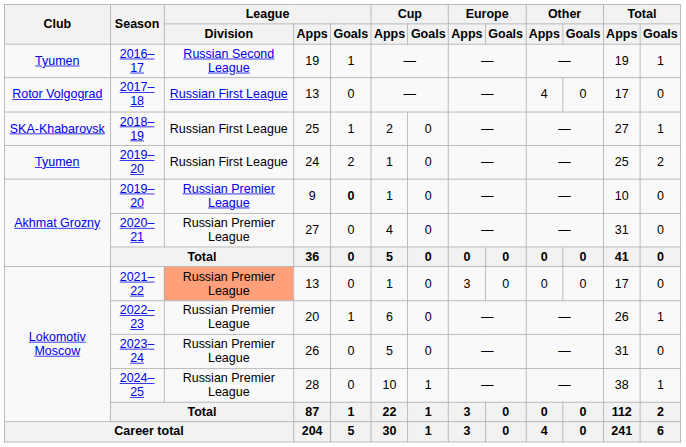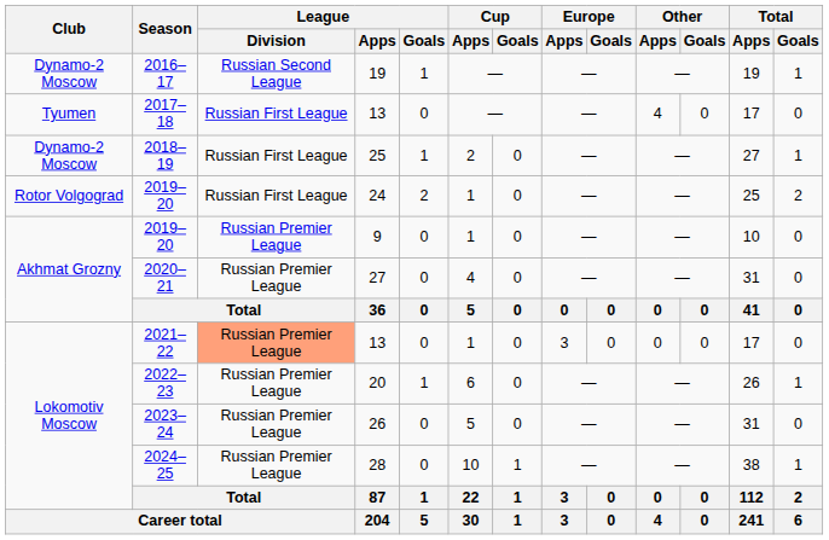 <table class="wikitable" style="text-align: center;">
 <tr>
 <th rowspan="2">Club</th>
 <th rowspan="2">Season</th>
 <th colspan="3">League</th>
 <th colspan="2">Cup</th>
 <th colspan="2">Europe</th>
 <th colspan="2">Other</th>
 <th colspan="2">Total</th>
 </tr>
 <tr>
 <th>Division</th>
 <th>Apps</th>
 <th>Goals</th>
 <th>Apps</th>
 <th>Goals</th>
 <th>Apps</th>
 <th>Goals</th>
 <th>Apps</th>
 <th>Goals</th>
 <th>Apps</th>
 <th>Goals</th>
 </tr>
 <tr>
-<td><a href='#'>Tyumen</a></td>
+<td><a href='#'>Dynamo-2 Moscow</a></td>
 <td><a href='#'>2016–17</a></td>
 <td><a href='#'>Russian Second League</a></td>
 <td>19</td>
 <td>1</td>
 <td colspan="2">—</td>
 <td colspan="2">—</td>
 <td colspan="2">—</td>
 <td>19</td>
 <td>1</td>
 </tr>
 <tr>
-<td><a href='#'>Rotor Volgograd</a></td>
+<td><a href='#'>Tyumen</a></td>
 <td><a href='#'>2017–18</a></td>
 <td><a href='#'>Russian First League</a></td>
 <td>13</td>
 <td>0</td>
 <td colspan="2">—</td>
 <td colspan="2">—</td>
 <td>4</td>
 <td>0</td>
 <td>17</td>
 <td>0</td>
 </tr>
 <tr>
-<td><a href='#'>SKA-Khabarovsk</a></td>
+<td><a href='#'>Dynamo-2 Moscow</a></td>
 <td><a href='#'>2018–19</a></td>
 <td>Russian First League</td>
 <td>25</td>
 <td>1</td>
 <td>2</td>
 <td>0</td>
 <td colspan="2">—</td>
 <td colspan="2">—</td>
 <td>27</td>
 <td>1</td>
 </tr>
 <tr>
-<td><a href='#'>Tyumen</a></td>
+<td><a href='#'>Rotor Volgograd</a></td>
 <td><a href='#'>2019–20</a></td>
 <td>Russian First League</td>
 <td>24</td>
 <td>2</td>
 <td>1</td>
 <td>0</td>
 <td colspan="2">—</td>
 <td colspan="2">—</td>
 <td>25</td>
 <td>2</td>
 </tr>
 <tr>
 <td rowspan="3"><a href='#'>Akhmat Grozny</a></td>
 <td><a href='#'>2019–20</a></td>
 <td><a href='#'>Russian Premier League</a></td>
 <td>9</td>
-<td><strong>0</strong></td>
+<td>0</td>
 <td>1</td>
 <td>0</td>
 <td colspan="2">—</td>
 <td colspan="2">—</td>
 <td>10</td>
 <td>0</td>
 </tr>
 <tr>
 <td><a href='#'>2020–21</a></td>
 <td>Russian Premier League</td>
 <td>27</td>
 <td>0</td>
 <td>4</td>
 <td>0</td>
 <td colspan="2">—</td>
 <td colspan="2">—</td>
 <td>31</td>
 <td>0</td>
 </tr>
 <tr>
 <th colspan=2>Total</th>
 <th>36</th>
 <th>0</th>
 <th>5</th>
 <th>0</th>
 <th>0</th>
 <th>0</th>
 <th>0</th>
 <th>0</th>
 <th>41</th>
 <th>0</th>
 </tr>
 <tr>
 <td rowspan="5"><a href='#'>Lokomotiv Moscow</a></td>
 <td><a href='#'>2021–22</a></td>
 <td style="background: lightsalmon;">Russian Premier League</td>
 <td>13</td>
 <td>0</td>
 <td>1</td>
 <td>0</td>
 <td>3</td>
 <td>0</td>
 <td>0</td>
 <td>0</td>
 <td>17</td>
 <td>0</td>
 </tr>
 <tr>
 <td><a href='#'>2022–23</a></td>
 <td>Russian Premier League</td>
 <td>20</td>
 <td>1</td>
 <td>6</td>
 <td>0</td>
 <td colspan="2">—</td>
 <td colspan="2">—</td>
 <td>26</td>
 <td>1</td>
 </tr>
 <tr>
 <td><a href='#'>2023–24</a></td>
 <td>Russian Premier League</td>
 <td>26</td>
 <td>0</td>
 <td>5</td>
 <td>0</td>
 <td colspan="2">—</td>
 <td colspan="2">—</td>
 <td>31</td>
 <td>0</td>
 </tr>
 <tr>
 <td><a href='#'>2024–25</a></td>
 <td>Russian Premier League</td>
 <td>28</td>
 <td>0</td>
 <td>10</td>
 <td>1</td>
 <td colspan="2">—</td>
 <td colspan="2">—</td>
 <td>38</td>
 <td>1</td>
 </tr>
 <tr>
 <th colspan="2">Total</th>
 <th>87</th>
 <th>1</th>
 <th>22</th>
 <th>1</th>
 <th>3</th>
 <th>0</th>
 <th>0</th>
 <th>0</th>
 <th>112</th>
 <th>2</th>
 </tr>
 <tr>
 <th colspan="3">Career total</th>
 <th>204</th>
 <th>5</th>
 <th>30</th>
 <th>1</th>
 <th>3</th>
 <th>0</th>
 <th>4</th>
 <th>0</th>
 <th>241</th>
 <th>6</th>
 </tr>
 </table>
